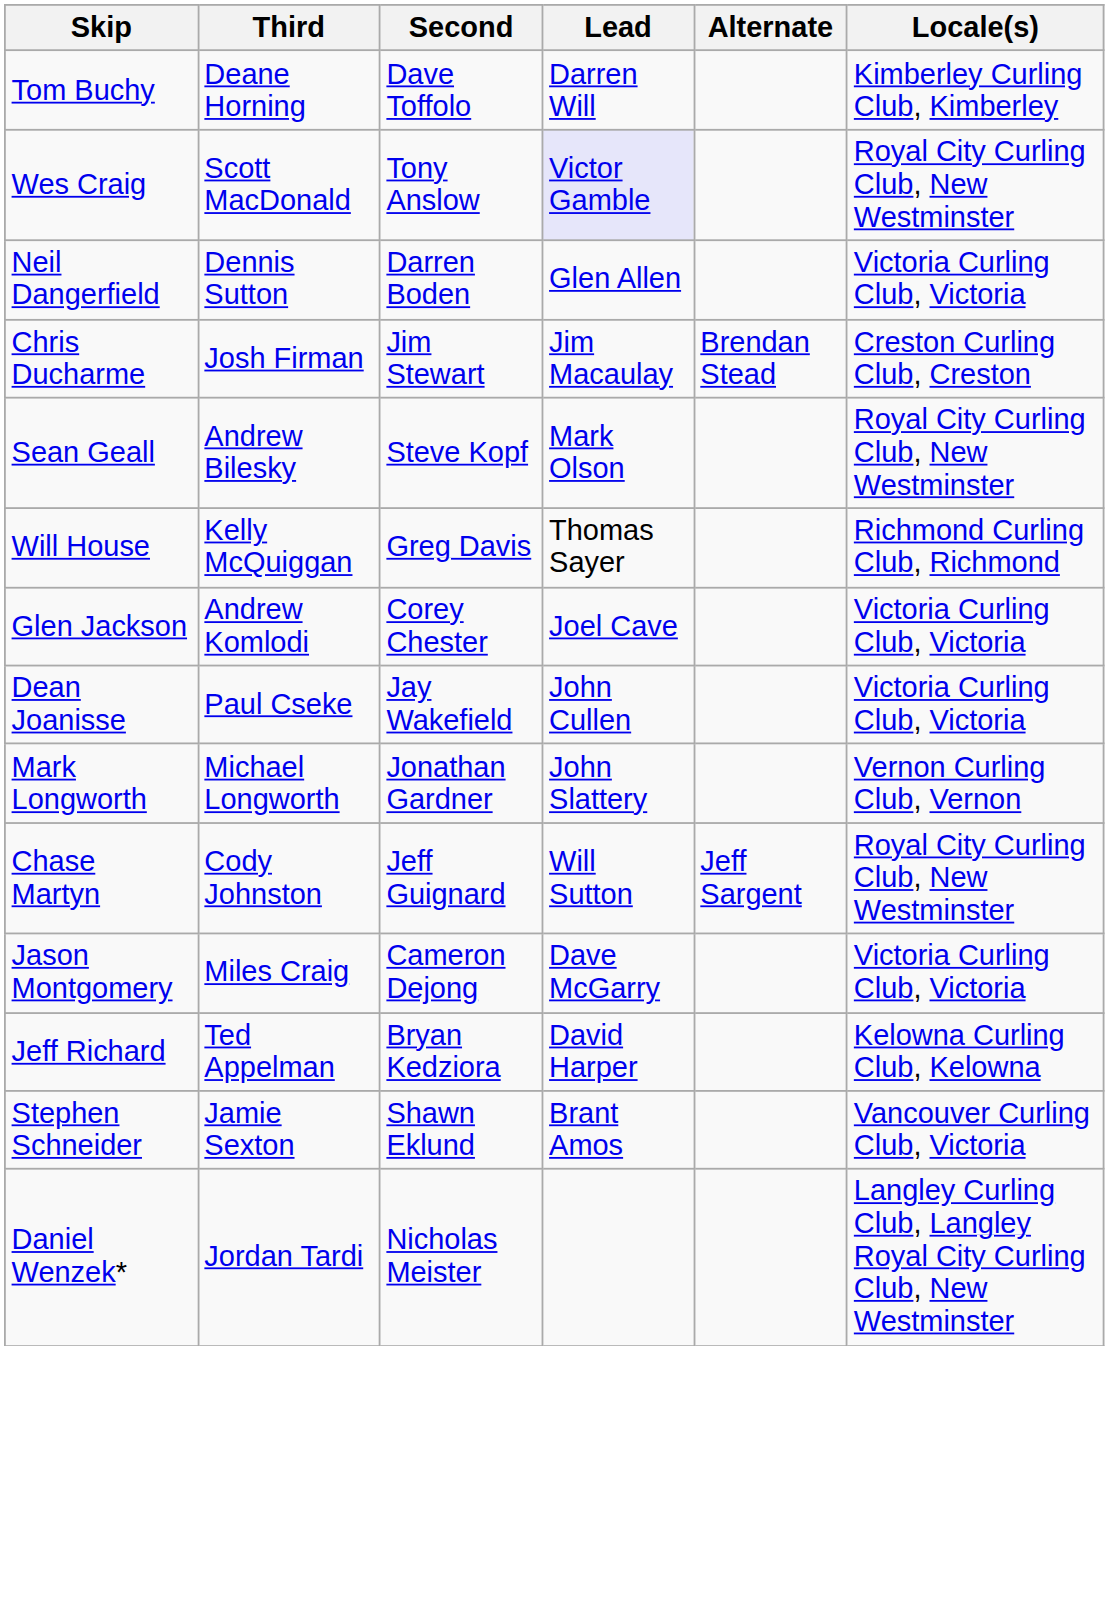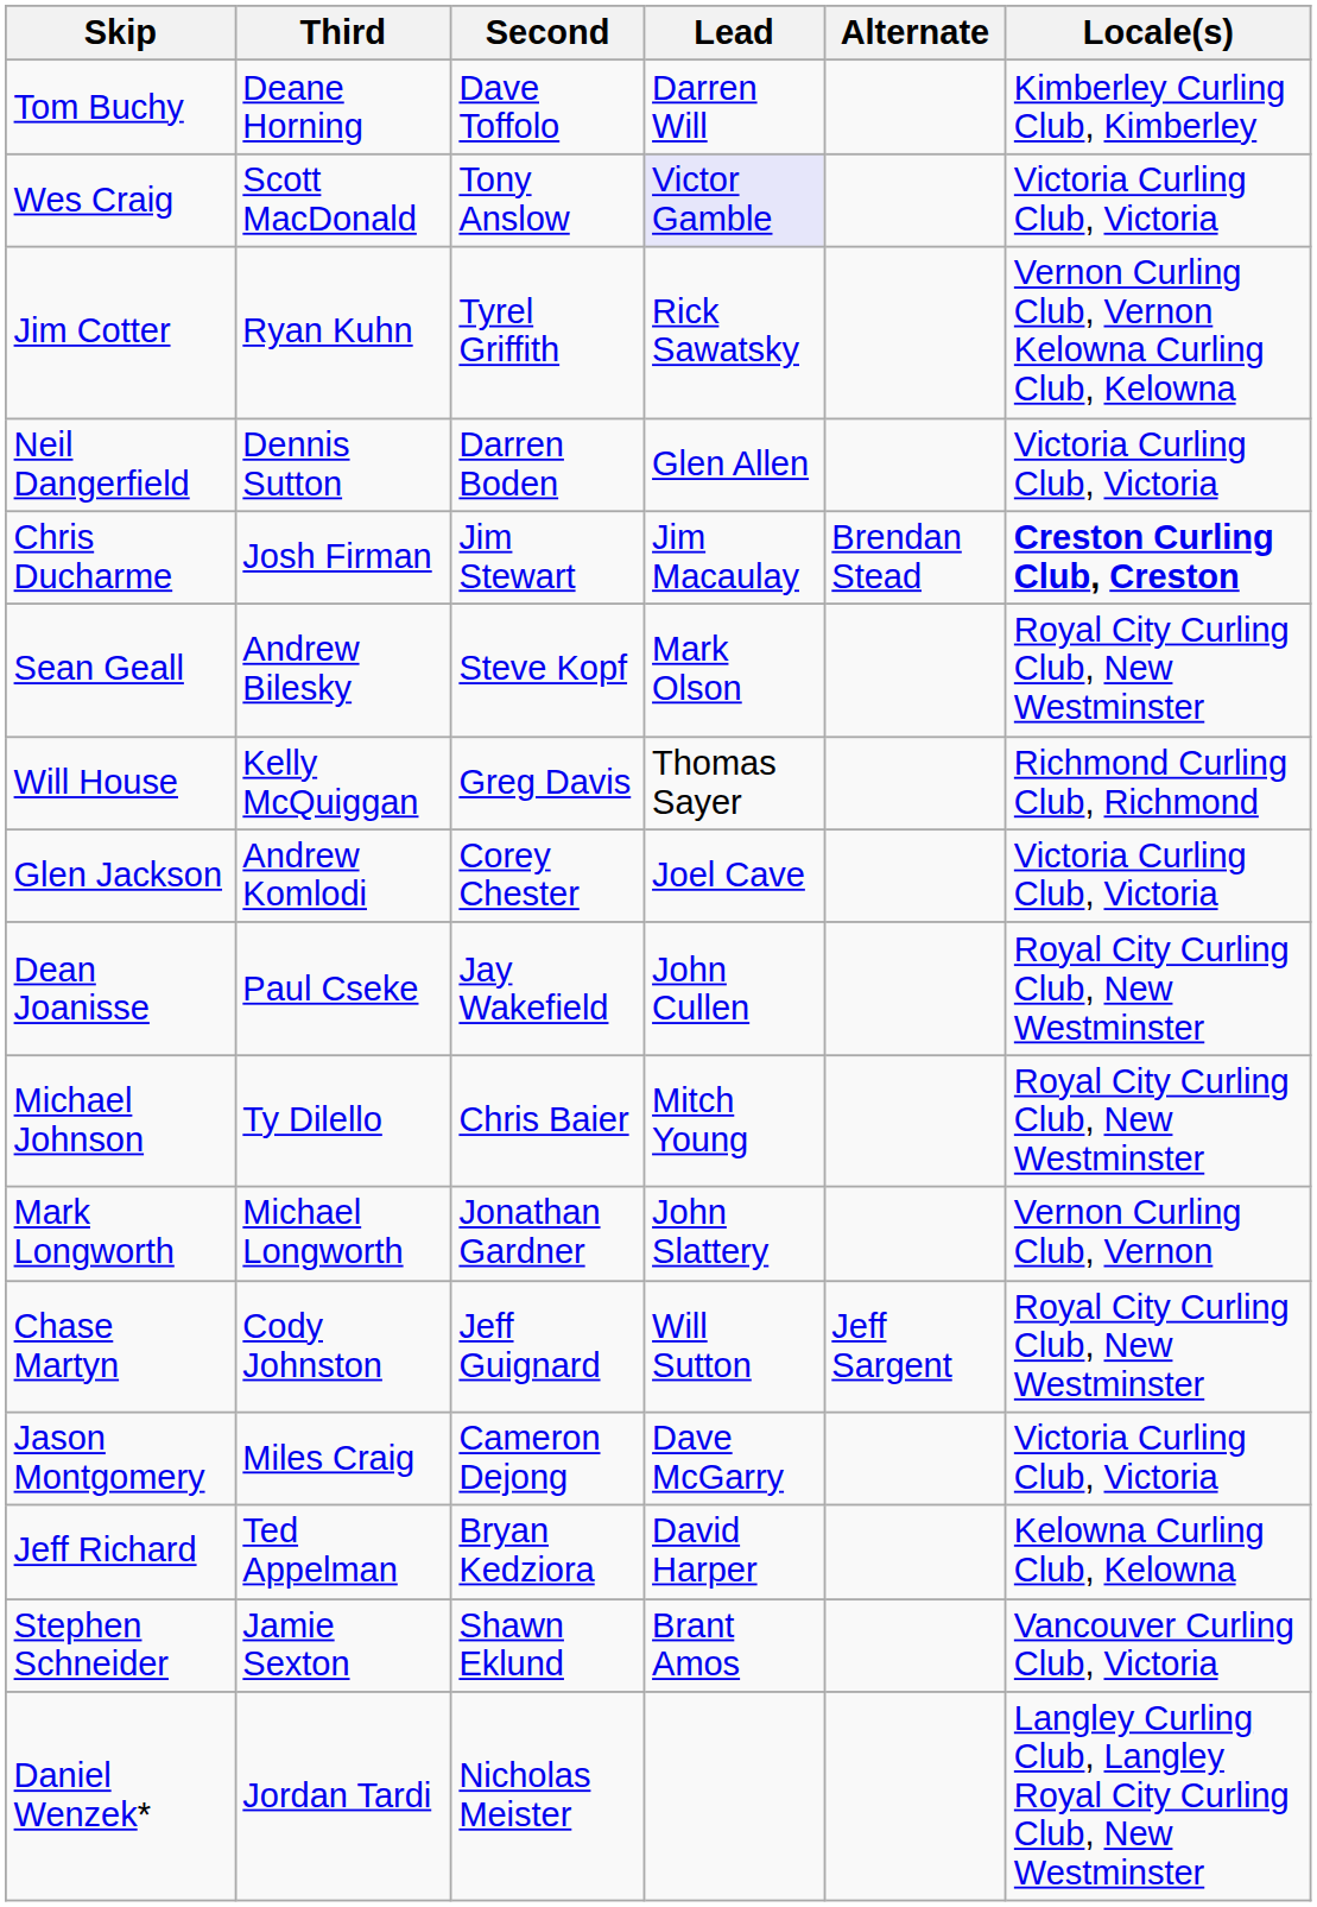 <table class="wikitable">
 <tr>
 <th>Skip</th>
 <th>Third</th>
 <th>Second</th>
 <th>Lead</th>
 <th>Alternate</th>
 <th>Locale(s)</th>
 </tr>
 <tr>
 <td><a href='#'>Tom Buchy</a></td>
 <td><a href='#'>Deane Horning</a></td>
 <td><a href='#'>Dave Toffolo</a></td>
 <td><a href='#'>Darren Will</a></td>
 <td></td>
 <td><a href='#'>Kimberley Curling Club</a>, <a href='#'>Kimberley</a></td>
 </tr>
 <tr>
 <td><a href='#'>Wes Craig</a></td>
 <td><a href='#'>Scott MacDonald</a></td>
 <td><a href='#'>Tony Anslow</a></td>
 <td style="background: lavender;"><a href='#'>Victor Gamble</a></td>
 <td></td>
-<td><a href='#'>Royal City Curling Club</a>, <a href='#'>New Westminster</a></td>
+<td><a href='#'>Victoria Curling Club</a>, <a href='#'>Victoria</a></td>
+</tr>
+<tr>
+<td><a href='#'>Jim Cotter</a></td>
+<td><a href='#'>Ryan Kuhn</a></td>
+<td><a href='#'>Tyrel Griffith</a></td>
+<td><a href='#'>Rick Sawatsky</a></td>
+<td></td>
+<td><a href='#'>Vernon Curling Club</a>, <a href='#'>Vernon</a> <br> <a href='#'>Kelowna Curling Club</a>, <a href='#'>Kelowna</a></td>
 </tr>
 <tr>
 <td><a href='#'>Neil Dangerfield</a></td>
 <td><a href='#'>Dennis Sutton</a></td>
 <td><a href='#'>Darren Boden</a></td>
 <td><a href='#'>Glen Allen</a></td>
 <td></td>
 <td><a href='#'>Victoria Curling Club</a>, <a href='#'>Victoria</a></td>
 </tr>
 <tr>
 <td><a href='#'>Chris Ducharme</a></td>
 <td><a href='#'>Josh Firman</a></td>
 <td><a href='#'>Jim Stewart</a></td>
 <td><a href='#'>Jim Macaulay</a></td>
 <td><a href='#'>Brendan Stead</a></td>
-<td><a href='#'>Creston Curling Club</a>, <a href='#'>Creston</a></td>
+<td><strong><a href='#'>Creston Curling Club</a>, <a href='#'>Creston</a></strong></td>
 </tr>
 <tr>
 <td><a href='#'>Sean Geall</a></td>
 <td><a href='#'>Andrew Bilesky</a></td>
 <td><a href='#'>Steve Kopf</a></td>
 <td><a href='#'>Mark Olson</a></td>
 <td></td>
 <td><a href='#'>Royal City Curling Club</a>, <a href='#'>New Westminster</a></td>
 </tr>
 <tr>
 <td><a href='#'>Will House</a></td>
 <td><a href='#'>Kelly McQuiggan</a></td>
 <td><a href='#'>Greg Davis</a></td>
 <td>Thomas Sayer</td>
 <td></td>
 <td><a href='#'>Richmond Curling Club</a>, <a href='#'>Richmond</a></td>
 </tr>
 <tr>
 <td><a href='#'>Glen Jackson</a></td>
 <td><a href='#'>Andrew Komlodi</a></td>
 <td><a href='#'>Corey Chester</a></td>
 <td><a href='#'>Joel Cave</a></td>
 <td></td>
 <td><a href='#'>Victoria Curling Club</a>, <a href='#'>Victoria</a></td>
 </tr>
 <tr>
 <td><a href='#'>Dean Joanisse</a></td>
 <td><a href='#'>Paul Cseke</a></td>
 <td><a href='#'>Jay Wakefield</a></td>
 <td><a href='#'>John Cullen</a></td>
 <td></td>
-<td><a href='#'>Victoria Curling Club</a>, <a href='#'>Victoria</a></td>
+<td><a href='#'>Royal City Curling Club</a>, <a href='#'>New Westminster</a></td>
+</tr>
+<tr>
+<td><a href='#'>Michael Johnson</a></td>
+<td><a href='#'>Ty Dilello</a></td>
+<td><a href='#'>Chris Baier</a></td>
+<td><a href='#'>Mitch Young</a></td>
+<td></td>
+<td><a href='#'>Royal City Curling Club</a>, <a href='#'>New Westminster</a></td>
 </tr>
 <tr>
 <td><a href='#'>Mark Longworth</a></td>
 <td><a href='#'>Michael Longworth</a></td>
 <td><a href='#'>Jonathan Gardner</a></td>
 <td><a href='#'>John Slattery</a></td>
 <td></td>
 <td><a href='#'>Vernon Curling Club</a>, <a href='#'>Vernon</a></td>
 </tr>
 <tr>
 <td><a href='#'>Chase Martyn</a></td>
 <td><a href='#'>Cody Johnston</a></td>
 <td><a href='#'>Jeff Guignard</a></td>
 <td><a href='#'>Will Sutton</a></td>
 <td><a href='#'>Jeff Sargent</a></td>
 <td><a href='#'>Royal City Curling Club</a>, <a href='#'>New Westminster</a></td>
 </tr>
 <tr>
 <td><a href='#'>Jason Montgomery</a></td>
 <td><a href='#'>Miles Craig</a></td>
 <td><a href='#'>Cameron Dejong</a></td>
 <td><a href='#'>Dave McGarry</a></td>
 <td></td>
 <td><a href='#'>Victoria Curling Club</a>, <a href='#'>Victoria</a></td>
 </tr>
 <tr>
 <td><a href='#'>Jeff Richard</a></td>
 <td><a href='#'>Ted Appelman</a></td>
 <td><a href='#'>Bryan Kedziora</a></td>
 <td><a href='#'>David Harper</a></td>
 <td></td>
 <td><a href='#'>Kelowna Curling Club</a>, <a href='#'>Kelowna</a></td>
 </tr>
 <tr>
 <td><a href='#'>Stephen Schneider</a></td>
 <td><a href='#'>Jamie Sexton</a></td>
 <td><a href='#'>Shawn Eklund</a></td>
 <td><a href='#'>Brant Amos</a></td>
 <td></td>
 <td><a href='#'>Vancouver Curling Club</a>, <a href='#'>Victoria</a></td>
 </tr>
 <tr>
 <td><a href='#'>Daniel Wenzek</a>*</td>
 <td><a href='#'>Jordan Tardi</a></td>
 <td><a href='#'>Nicholas Meister</a></td>
 <td></td>
 <td></td>
 <td><a href='#'>Langley Curling Club</a>, <a href='#'>Langley</a> <br> <a href='#'>Royal City Curling Club</a>, <a href='#'>New Westminster</a></td>
 </tr>
 </table>
